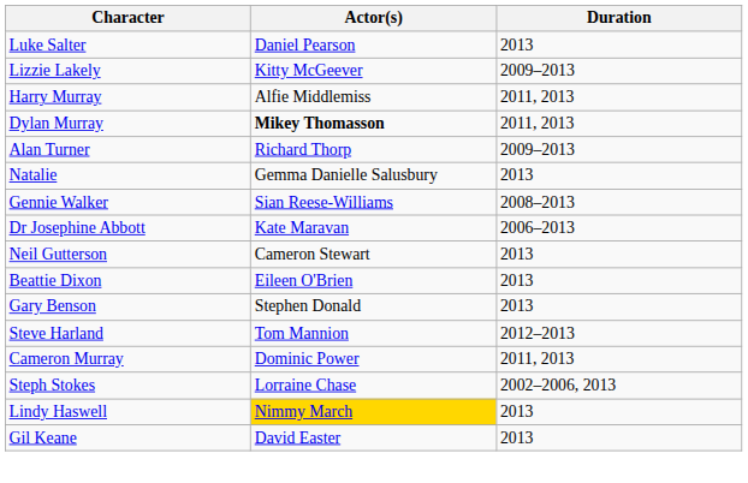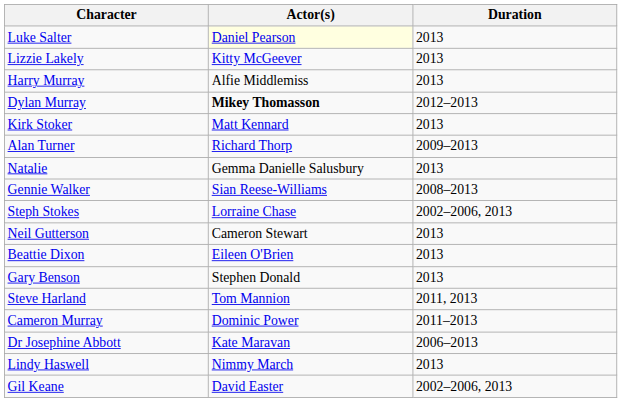 <table class="wikitable">
 <tr>
 <th scope="col" width="230">Character</th>
 <th scope="col" width="230">Actor(s)</th>
 <th scope="col" width="230">Duration</th>
 </tr>
 <tr>
 <td><a href='#'>Luke Salter</a></td>
-<td><a href='#'>Daniel Pearson</a></td>
+<td style="background: lightyellow;"><a href='#'>Daniel Pearson</a></td>
 <td>2013</td>
 </tr>
 <tr>
 <td><a href='#'>Lizzie Lakely</a></td>
 <td><a href='#'>Kitty McGeever</a></td>
-<td>2009–2013</td>
+<td>2013</td>
 </tr>
 <tr>
 <td><a href='#'>Harry Murray</a></td>
 <td>Alfie Middlemiss</td>
-<td>2011, 2013</td>
+<td>2013</td>
 </tr>
 <tr>
 <td><a href='#'>Dylan Murray</a></td>
 <td><strong>Mikey Thomasson</strong></td>
-<td>2011, 2013</td>
+<td>2012–2013</td>
+</tr>
+<tr>
+<td><a href='#'>Kirk Stoker</a></td>
+<td><a href='#'>Matt Kennard</a></td>
+<td>2013</td>
 </tr>
 <tr>
 <td><a href='#'>Alan Turner</a></td>
 <td><a href='#'>Richard Thorp</a></td>
 <td>2009–2013</td>
 </tr>
 <tr>
 <td><a href='#'>Natalie</a></td>
 <td>Gemma Danielle Salusbury</td>
 <td>2013</td>
 </tr>
 <tr>
 <td><a href='#'>Gennie Walker</a></td>
 <td Sian Reese-Williams(actress)><a href='#'>Sian Reese-Williams</a></td>
 <td>2008–2013</td>
 </tr>
 <tr>
-<td><a href='#'>Dr Josephine Abbott</a></td>
-<td><a href='#'>Kate Maravan</a></td>
-<td>2006–2013</td>
+<td><a href='#'>Steph Stokes</a></td>
+<td><a href='#'>Lorraine Chase</a></td>
+<td>2002–2006, 2013</td>
 </tr>
 <tr>
 <td><a href='#'>Neil Gutterson</a></td>
 <td>Cameron Stewart</td>
 <td>2013</td>
 </tr>
 <tr>
 <td><a href='#'>Beattie Dixon</a></td>
 <td><a href='#'>Eileen O'Brien</a></td>
 <td>2013</td>
 </tr>
 <tr>
 <td><a href='#'>Gary Benson</a></td>
 <td>Stephen Donald</td>
 <td>2013</td>
 </tr>
 <tr>
 <td><a href='#'>Steve Harland</a></td>
 <td><a href='#'>Tom Mannion</a></td>
-<td>2012–2013</td>
+<td>2011, 2013</td>
 </tr>
 <tr>
 <td><a href='#'>Cameron Murray</a></td>
 <td><a href='#'>Dominic Power</a></td>
-<td>2011, 2013</td>
+<td>2011–2013</td>
 </tr>
 <tr>
-<td><a href='#'>Steph Stokes</a></td>
-<td><a href='#'>Lorraine Chase</a></td>
-<td>2002–2006, 2013</td>
+<td><a href='#'>Dr Josephine Abbott</a></td>
+<td><a href='#'>Kate Maravan</a></td>
+<td>2006–2013</td>
 </tr>
 <tr>
 <td><a href='#'>Lindy Haswell</a></td>
-<td style="background: gold;"><a href='#'>Nimmy March</a></td>
+<td><a href='#'>Nimmy March</a></td>
 <td>2013</td>
 </tr>
 <tr>
 <td><a href='#'>Gil Keane</a></td>
 <td><a href='#'>David Easter</a></td>
-<td>2013</td>
+<td>2002–2006, 2013</td>
 </tr>
 </table>
